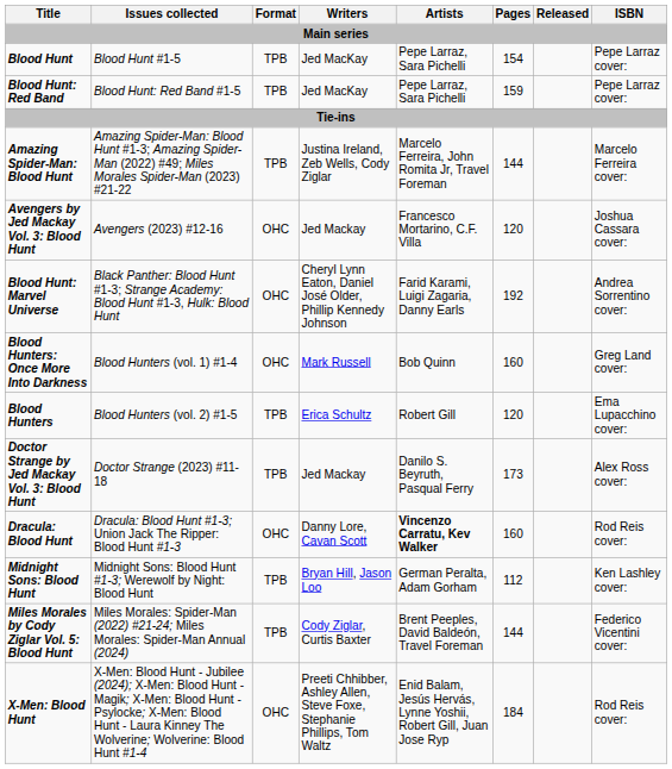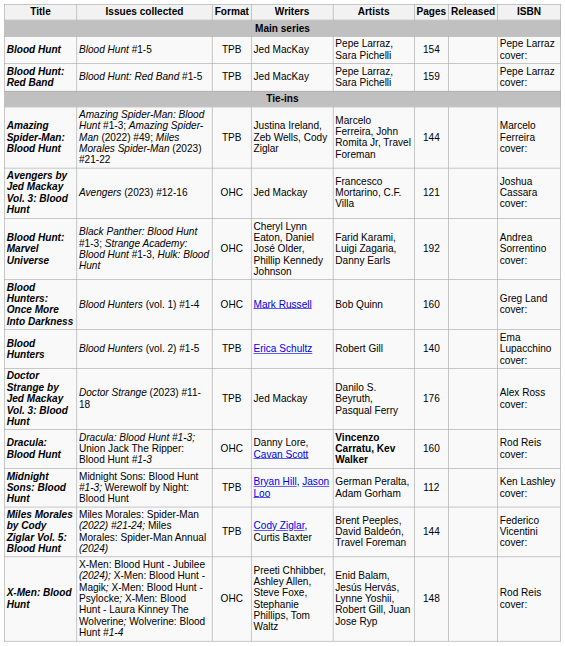 <table class="wikitable sortable" width=100%>
 <tr>
 <th class="unsortable">Title</th>
 <th class="unsortable">Issues collected</th>
 <th class="unsortable">Format</th>
 <th class="unsortable">Writers</th>
 <th class="unsortable">Artists</th>
 <th class="unsortable">Pages</th>
 <th>Released</th>
 <th class="unsortable">ISBN</th>
 </tr>
 <tr>
 <th colspan=8 style="background-color: silver;">Main series</th>
 </tr>
 <tr>
 <td><strong><em>Blood Hunt</em></strong></td>
 <td><em>Blood Hunt</em> #1-5</td>
 <td style="text-align: center;">TPB</td>
 <td>Jed MacKay</td>
 <td>Pepe Larraz, Sara Pichelli</td>
 <td style="text-align: center;">154</td>
 <td></td>
 <td>Pepe Larraz cover: </td>
 </tr>
 <tr>
 <td><strong><em>Blood Hunt: Red Band</em></strong></td>
 <td><em>Blood Hunt: Red Band</em> #1-5</td>
 <td style="text-align: center;">TPB</td>
 <td>Jed MacKay</td>
 <td>Pepe Larraz, Sara Pichelli</td>
 <td style="text-align: center;">159</td>
 <td></td>
 <td>Pepe Larraz cover: </td>
 </tr>
 <tr>
 <th colspan=8 style="background-color: silver;">Tie-ins</th>
 </tr>
 <tr>
 <td><strong><em>Amazing Spider-Man: Blood Hunt</em></strong></td>
 <td><em>Amazing Spider-Man: Blood Hunt</em> #1-3; <em>Amazing Spider-Man</em> (2022) #49; <em>Miles Morales Spider-Man</em> (2023) #21-22</td>
 <td style="text-align: center;">TPB</td>
 <td>Justina Ireland, Zeb Wells, Cody Ziglar</td>
 <td>Marcelo Ferreira, John Romita Jr, Travel Foreman</td>
 <td style="text-align: center;">144</td>
 <td></td>
 <td>Marcelo Ferreira cover: </td>
 </tr>
 <tr>
 <td><strong><em>Avengers by Jed Mackay Vol. 3: Blood Hunt</em></strong></td>
 <td><em>Avengers</em> (2023) #12-16</td>
 <td style="text-align: center;">OHC</td>
 <td>Jed Mackay</td>
 <td>Francesco Mortarino, C.F. Villa</td>
-<td style="text-align: center;">120</td>
+<td style="text-align: center;">121</td>
 <td></td>
 <td>Joshua Cassara cover: </td>
 </tr>
 <tr>
 <td><strong><em>Blood Hunt: Marvel Universe</em></strong></td>
 <td><em>Black Panther: Blood Hunt</em> #1-3; <em>Strange Academy: Blood Hunt</em> #1-3, <em>Hulk: Blood Hunt</em></td>
 <td style="text-align: center;">OHC</td>
 <td>Cheryl Lynn Eaton, Daniel José Older, Phillip Kennedy Johnson</td>
 <td>Farid Karami, Luigi Zagaria, Danny Earls</td>
 <td style="text-align: center;">192</td>
 <td></td>
 <td>Andrea Sorrentino cover: </td>
 </tr>
 <tr>
 <td><strong><em>Blood Hunters: Once More Into Darkness</em></strong></td>
 <td><em>Blood Hunters</em> (vol. 1) #1-4</td>
 <td style="text-align: center;">OHC</td>
 <td><a href='#'>Mark Russell</a></td>
 <td>Bob Quinn</td>
 <td style="text-align: center;">160</td>
 <td></td>
 <td>Greg Land cover: </td>
 </tr>
 <tr>
 <td><strong><em>Blood Hunters</em></strong></td>
 <td><em>Blood Hunters</em> (vol. 2) #1-5</td>
 <td style="text-align: center;">TPB</td>
 <td><a href='#'>Erica Schultz</a></td>
 <td>Robert Gill</td>
-<td style="text-align: center;">120</td>
+<td style="text-align: center;">140</td>
 <td></td>
 <td>Ema Lupacchino cover: </td>
 </tr>
 <tr>
 <td><strong><em>Doctor Strange by Jed Mackay Vol. 3: Blood Hunt</em></strong></td>
 <td><em>Doctor Strange</em> (2023) #11-18</td>
 <td style="text-align: center;">TPB</td>
 <td>Jed Mackay</td>
 <td>Danilo S. Beyruth, Pasqual Ferry</td>
-<td style="text-align: center;">173</td>
+<td style="text-align: center;">176</td>
 <td></td>
 <td>Alex Ross cover: </td>
 </tr>
 <tr>
 <td><strong><em>Dracula: Blood Hunt</em></strong></td>
 <td><em>Dracula: Blood Hunt #1-3; </em>Union Jack The Ripper: Blood Hunt<em> #1-3</td>
 <td style="text-align: center;">OHC</td>
 <td>Danny Lore, <a href='#'>Cavan Scott</a></td>
 <td><strong>Vincenzo Carratu, Kev Walker</strong></td>
 <td style="text-align: center;">160</td>
 <td></td>
 <td>Rod Reis cover: </td>
 </tr>
 <tr>
 <td><strong><em>Midnight Sons: Blood Hunt</em></strong></td>
 <td></em>Midnight Sons: Blood Hunt<em> #1-3; </em>Werewolf by Night: Blood Hunt<em></td>
 <td style="text-align: center;">TPB</td>
 <td><a href='#'>Bryan Hill</a>, <a href='#'>Jason Loo</a></td>
 <td>German Peralta, Adam Gorham</td>
 <td style="text-align: center;">112</td>
 <td></td>
 <td>Ken Lashley cover: </td>
 </tr>
 <tr>
 <td><strong><em>Miles Morales by Cody Ziglar Vol. 5: Blood Hunt</em></strong></td>
 <td></em>Miles Morales: Spider-Man<em> (2022) #21-24; </em>Miles Morales: Spider-Man Annual<em> (2024)</td>
 <td style="text-align: center;">TPB</td>
 <td><a href='#'>Cody Ziglar</a>, Curtis Baxter</td>
 <td>Brent Peeples, David Baldeón, Travel Foreman</td>
 <td style="text-align: center;">144</td>
 <td></td>
 <td>Federico Vicentini cover: </td>
 </tr>
 <tr>
 <td><strong><em>X-Men: Blood Hunt</em></strong></td>
 <td></em>X-Men: Blood Hunt - Jubilee<em> (2024); </em>X-Men: Blood Hunt - Magik<em>; </em>X-Men: Blood Hunt - Psylocke<em>; </em>X-Men: Blood Hunt - Laura Kinney The Wolverine<em>; </em>Wolverine: Blood Hunt<em> #1-4</td>
 <td style="text-align: center;">OHC</td>
 <td>Preeti Chhibber, Ashley Allen, Steve Foxe, Stephanie Phillips, Tom Waltz</td>
 <td>Enid Balam, Jesús Hervás, Lynne Yoshii, Robert Gill, Juan Jose Ryp</td>
-<td style="text-align: center;">184</td>
+<td style="text-align: center;">148</td>
 <td></td>
 <td>Rod Reis cover: </td>
 </tr>
 </table>
